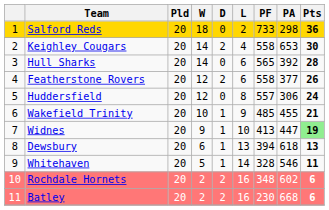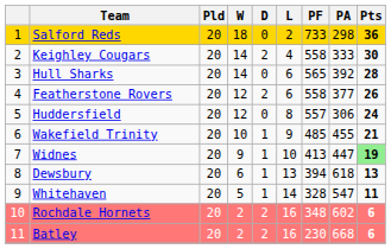 <table class="wikitable" style="text-align:center;">
 <tr>
 <th width=20 abbr="Position"></th>
 <th width=175>Team</th>
 <th width=20 abbr="Played">Pld</th>
 <th width=20 abbr="Won">W</th>
 <th width=20 abbr="Drawn">D</th>
 <th width=20 abbr="Lost">L</th>
 <th width=20 abbr="Points for">PF</th>
 <th width=20 abbr="Points against">PA</th>
 <th width=20 abbr="Points">Pts</th>
 </tr>
 <tr style="background:#FFD700;">
 <td>1</td>
 <td style="text-align:left;"><a href='#'>Salford Reds</a></td>
 <td>20</td>
 <td>18</td>
 <td>0</td>
 <td>2</td>
 <td>733</td>
 <td>298</td>
 <td><strong>36</strong></td>
 </tr>
 <tr>
 <td>2</td>
 <td style="text-align:left;"><a href='#'>Keighley Cougars</a></td>
 <td>20</td>
 <td>14</td>
 <td>2</td>
 <td>4</td>
 <td>558</td>
-<td>653</td>
+<td>333</td>
 <td><strong>30</strong></td>
 </tr>
 <tr>
 <td>3</td>
 <td style="text-align:left;"><a href='#'>Hull Sharks</a></td>
 <td>20</td>
 <td>14</td>
 <td>0</td>
 <td>6</td>
 <td>565</td>
 <td>392</td>
 <td><strong>28</strong></td>
 </tr>
 <tr>
 <td>4</td>
 <td style="text-align:left;"><a href='#'>Featherstone Rovers</a></td>
 <td>20</td>
 <td>12</td>
 <td>2</td>
 <td>6</td>
 <td>558</td>
 <td>377</td>
 <td><strong>26</strong></td>
 </tr>
 <tr>
 <td>5</td>
 <td style="text-align:left;"><a href='#'>Huddersfield</a></td>
 <td>20</td>
 <td>12</td>
 <td>0</td>
 <td>8</td>
 <td>557</td>
 <td>306</td>
 <td><strong>24</strong></td>
 </tr>
 <tr>
 <td>6</td>
 <td style="text-align:left;"><a href='#'>Wakefield Trinity</a></td>
 <td>20</td>
 <td>10</td>
 <td>1</td>
 <td>9</td>
 <td>485</td>
 <td>455</td>
 <td><strong>21</strong></td>
 </tr>
 <tr>
 <td>7</td>
 <td style="text-align:left;"><a href='#'>Widnes</a></td>
 <td>20</td>
 <td>9</td>
 <td>1</td>
 <td>10</td>
 <td>413</td>
 <td>447</td>
 <td style="background: lightgreen;"><strong>19</strong></td>
 </tr>
 <tr>
 <td>8</td>
 <td style="text-align:left;"><a href='#'>Dewsbury</a></td>
 <td>20</td>
 <td>6</td>
 <td>1</td>
 <td>13</td>
 <td>394</td>
 <td>618</td>
 <td><strong>13</strong></td>
 </tr>
 <tr>
 <td>9</td>
 <td style="text-align:left;"><a href='#'>Whitehaven</a></td>
 <td>20</td>
 <td>5</td>
 <td>1</td>
 <td>14</td>
 <td>328</td>
-<td>546</td>
+<td>547</td>
 <td><strong>11</strong></td>
 </tr>
 <tr style="background:#ff7777;color:white">
 <td>10</td>
 <td style="text-align:left;"><a href='#'>Rochdale Hornets</a></td>
 <td>20</td>
 <td>2</td>
 <td>2</td>
 <td>16</td>
 <td>348</td>
 <td>602</td>
 <td><strong>6</strong></td>
 </tr>
 <tr style="background:#ff7777;color:white">
 <td>11</td>
 <td style="text-align:left;"><a href='#'>Batley</a></td>
 <td>20</td>
 <td>2</td>
 <td>2</td>
 <td>16</td>
 <td>230</td>
 <td>668</td>
 <td><strong>6</strong></td>
 </tr>
 <tr>
 </tr>
 </table>
